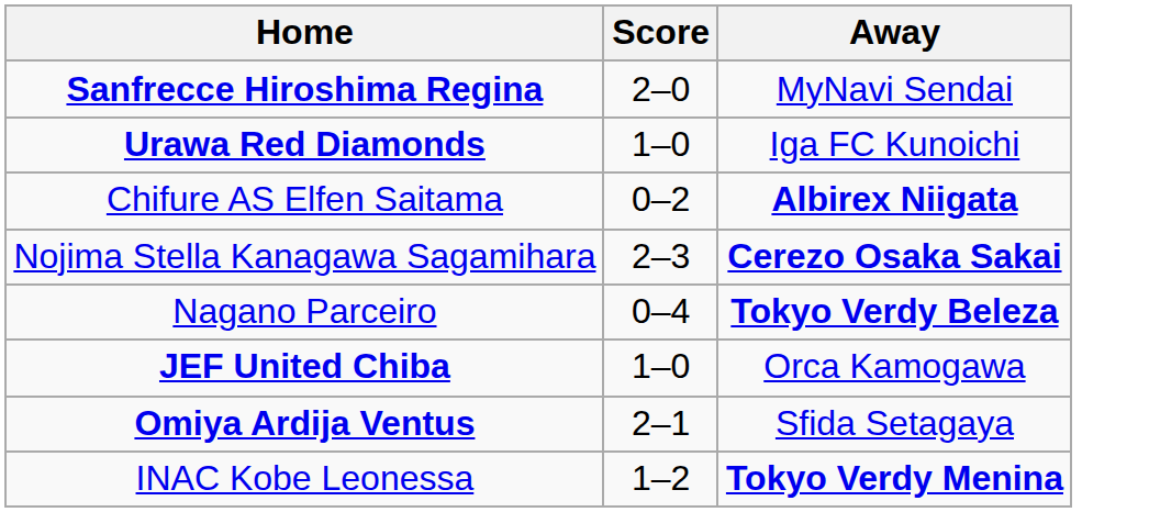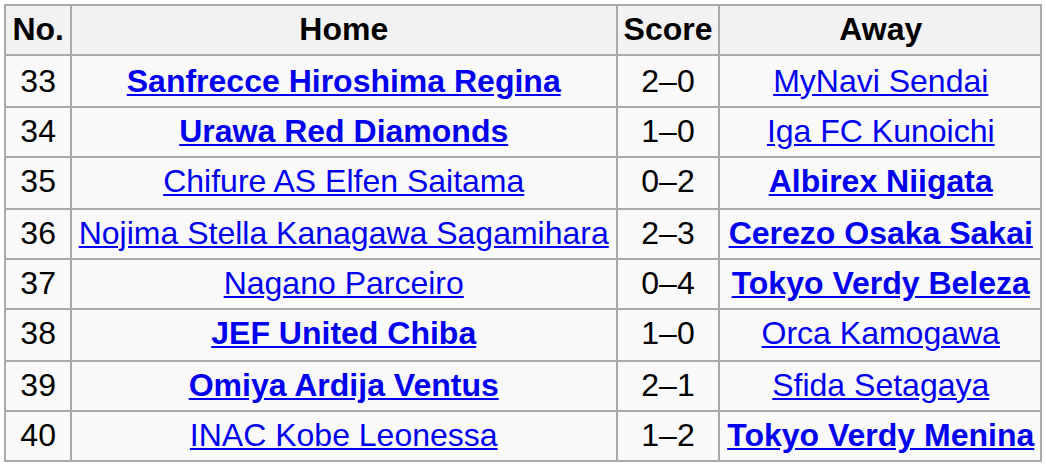 <table class="wikitable" style="text-align: center">
 <tr>
+<th>No.</th>
 <th>Home</th>
 <th>Score</th>
 <th>Away</th>
 </tr>
 <tr>
+<td>33</td>
 <td><strong><a href='#'>Sanfrecce Hiroshima Regina</a></strong></td>
 <td>2–0</td>
 <td><a href='#'>MyNavi Sendai</a></td>
 </tr>
 <tr>
+<td>34</td>
 <td><strong><a href='#'>Urawa Red Diamonds</a></strong></td>
 <td>1–0</td>
 <td><a href='#'>Iga FC Kunoichi</a></td>
 </tr>
 <tr>
+<td>35</td>
 <td><a href='#'>Chifure AS Elfen Saitama</a></td>
 <td>0–2</td>
 <td><strong><a href='#'>Albirex Niigata</a></strong></td>
 </tr>
 <tr>
+<td>36</td>
 <td><a href='#'>Nojima Stella Kanagawa Sagamihara</a></td>
 <td>2–3</td>
 <td><strong><a href='#'>Cerezo Osaka Sakai</a></strong></td>
 </tr>
 <tr>
+<td>37</td>
 <td><a href='#'>Nagano Parceiro</a></td>
 <td>0–4</td>
 <td><strong><a href='#'>Tokyo Verdy Beleza</a></strong></td>
 </tr>
 <tr>
+<td>38</td>
 <td><strong><a href='#'>JEF United Chiba</a></strong></td>
 <td>1–0</td>
 <td><a href='#'>Orca Kamogawa</a></td>
 </tr>
 <tr>
+<td>39</td>
 <td><strong><a href='#'>Omiya Ardija Ventus</a></strong></td>
 <td>2–1</td>
 <td><a href='#'>Sfida Setagaya</a></td>
 </tr>
 <tr>
+<td>40</td>
 <td><a href='#'>INAC Kobe Leonessa</a></td>
 <td>1–2</td>
 <td><strong><a href='#'>Tokyo Verdy Menina</a></strong></td>
 </tr>
 </table>
